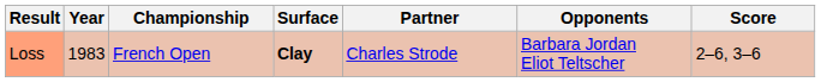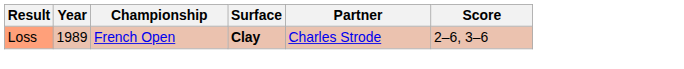 <table class="sortable wikitable">
 <tr>
 <th style="width:40px">Result</th>
 <th style="width:35px">Year</th>
 <th style="width:150px">Championship</th>
 <th style="width:50px">Surface</th>
 <th style="width:160px">Partner</th>
-<th style="width:160px">Opponents</th>
 <th style="width:110px" class="unsortable">Score</th>
 </tr>
 <tr style="background:#ebc2af;">
 <td style="background:#ffa07a;">Loss</td>
-<td>1983</td>
+<td>1989</td>
 <td><a href='#'>French Open</a></td>
 <td><strong>Clay</strong></td>
 <td> <a href='#'>Charles Strode</a></td>
-<td> <a href='#'>Barbara Jordan</a><br> <a href='#'>Eliot Teltscher</a></td>
 <td>2–6, 3–6</td>
 </tr>
 </table>
